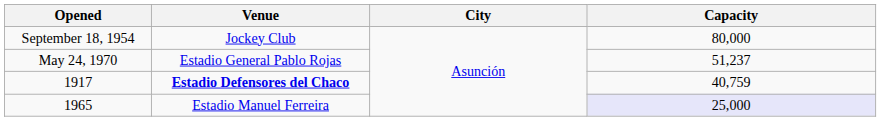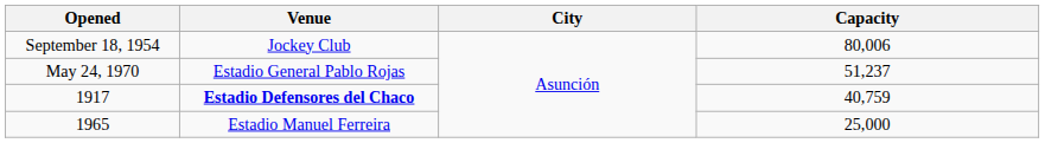 <table class="sortable wikitable" style="text-align:center;">
 <tr>
 <th scope="col" style="width:10em;">Opened</th>
 <th scope="col" style="width:15em;">Venue</th>
 <th scope="col" style="width:15em;">City</th>
 <th scope="col" style="width:20em;">Capacity</th>
 </tr>
 <tr>
 <td>September 18, 1954</td>
 <td><a href='#'>Jockey Club</a></td>
 <td rowspan="4"><a href='#'>Asunción</a></td>
-<td>80,000</td>
+<td>80,006</td>
 </tr>
 <tr>
 <td>May 24, 1970</td>
 <td><a href='#'>Estadio General Pablo Rojas</a></td>
 <td>51,237</td>
 </tr>
 <tr>
 <td>1917</td>
 <td><strong><a href='#'>Estadio Defensores del Chaco</a></strong></td>
 <td>40,759</td>
 </tr>
 <tr>
 <td>1965</td>
 <td><a href='#'>Estadio Manuel Ferreira</a></td>
-<td style="background: lavender;">25,000</td>
+<td>25,000</td>
 </tr>
 </table>
